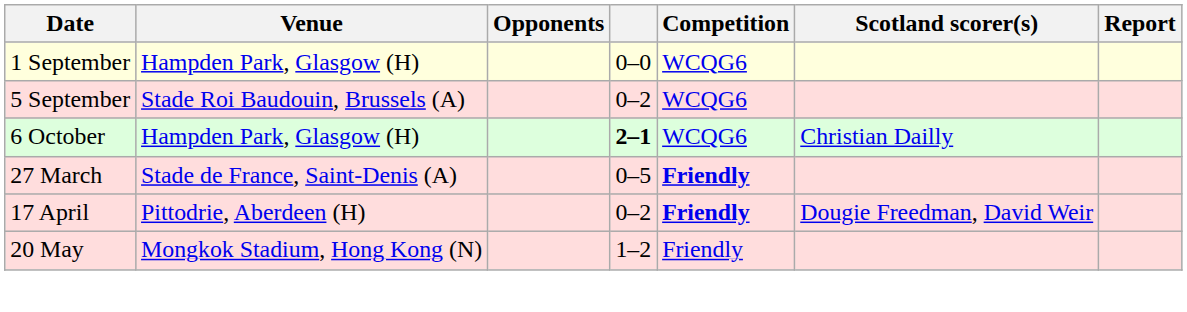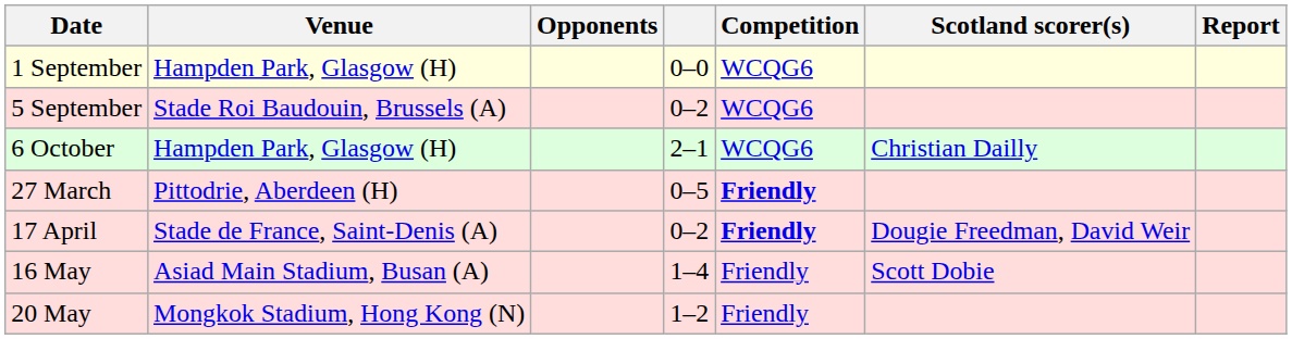 <table class="wikitable">
 <tr>
 <th>Date</th>
 <th>Venue</th>
 <th>Opponents</th>
 <th></th>
 <th>Competition</th>
 <th>Scotland scorer(s)</th>
 <th>Report</th>
 </tr>
 <tr bgcolor=#ffffdd>
 <td>1 September</td>
 <td><a href='#'>Hampden Park</a>, <a href='#'>Glasgow</a> (H)</td>
 <td></td>
 <td align=center>0–0</td>
 <td><a href='#'>WCQG6</a></td>
 <td></td>
 <td></td>
 </tr>
 <tr bgcolor=#ffdddd>
 <td>5 September</td>
 <td><a href='#'>Stade Roi Baudouin</a>, <a href='#'>Brussels</a> (A)</td>
 <td></td>
 <td align=center>0–2</td>
 <td><a href='#'>WCQG6</a></td>
 <td></td>
 <td></td>
 </tr>
 <tr bgcolor=#ddffdd>
 <td>6 October</td>
 <td><a href='#'>Hampden Park</a>, <a href='#'>Glasgow</a> (H)</td>
 <td></td>
-<td align=center><strong>2–1</strong></td>
+<td align=center>2–1</td>
 <td><a href='#'>WCQG6</a></td>
 <td><a href='#'>Christian Dailly</a></td>
 <td></td>
 </tr>
 <tr bgcolor=#ffdddd>
 <td>27 March</td>
-<td><a href='#'>Stade de France</a>, <a href='#'>Saint-Denis</a> (A)</td>
+<td><a href='#'>Pittodrie</a>, <a href='#'>Aberdeen</a> (H)</td>
 <td></td>
 <td align=center>0–5</td>
 <td><strong><a href='#'>Friendly</a></strong></td>
 <td></td>
 <td></td>
 </tr>
 <tr bgcolor=#ffdddd>
 <td>17 April</td>
-<td><a href='#'>Pittodrie</a>, <a href='#'>Aberdeen</a> (H)</td>
+<td><a href='#'>Stade de France</a>, <a href='#'>Saint-Denis</a> (A)</td>
 <td></td>
 <td align=center>0–2</td>
 <td><strong><a href='#'>Friendly</a></strong></td>
 <td><a href='#'>Dougie Freedman</a>, <a href='#'>David Weir</a></td>
+<td></td>
+</tr>
+<tr bgcolor=#ffdddd>
+<td>16 May</td>
+<td><a href='#'>Asiad Main Stadium</a>, <a href='#'>Busan</a> (A)</td>
+<td></td>
+<td align=center>1–4</td>
+<td><a href='#'>Friendly</a></td>
+<td><a href='#'>Scott Dobie</a></td>
 <td></td>
 </tr>
 <tr bgcolor=#ffdddd>
 <td>20 May</td>
 <td><a href='#'>Mongkok Stadium</a>, <a href='#'>Hong Kong</a> (N)</td>
 <td></td>
 <td align=center>1–2</td>
 <td><a href='#'>Friendly</a></td>
 <td></td>
 <td></td>
 </tr>
 </table>
